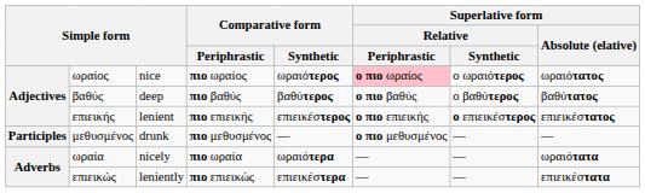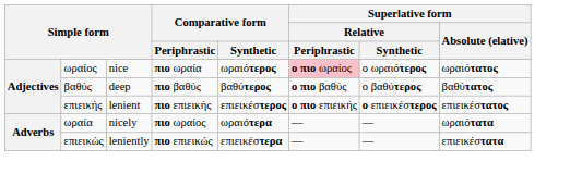 <table class="wikitable">
 <tr>
 <th colspan="3" rowspan="3">Simple form</th>
 <th colspan="2" rowspan="2">Comparative form</th>
 <th colspan="3" rowspan="1">Superlative form</th>
 </tr>
 <tr>
 <th colspan="2">Relative</th>
 <th colspan="1" rowspan="2">Absolute (elative)</th>
 </tr>
 <tr>
 <th colspan="1">Periphrastic</th>
 <th colspan="1">Synthetic</th>
 <th colspan="1">Periphrastic</th>
 <th colspan="1">Synthetic</th>
 </tr>
 <tr>
 <th rowspan="3">Adjectives</th>
 <td>ωραίος</td>
 <td>nice</td>
-<td><strong>πιο</strong> ωραίος</td>
+<td><strong>πιο</strong> ωραία</td>
 <td>ωραιό<strong>τερος</strong></td>
 <td style="background: pink;"><strong>ο πιο</strong> ωραίος</td>
 <td>ο ωραιό<strong>τερος</strong></td>
 <td>ωραιό<strong>τατος</strong></td>
 </tr>
 <tr>
 <td>βαθύς</td>
 <td>deep</td>
 <td><strong>πιο</strong> βαθύς</td>
 <td>βαθύ<strong>τερος</strong></td>
 <td><strong>ο πιο</strong> βαθύς</td>
 <td>ο βαθύ<strong>τερος</strong></td>
 <td>βαθύ<strong>τατος</strong></td>
 </tr>
 <tr>
 <td>επιεικής</td>
 <td>lenient</td>
 <td><strong>πιο</strong> επιεικής</td>
 <td>επιεικέσ<strong>τερος</strong></td>
 <td><strong>ο πιο</strong> επιεικής</td>
 <td><strong>ο</strong> επιεικέσ<strong>τερος</strong></td>
 <td>επιεικέσ<strong>τατος</strong></td>
 </tr>
 <tr>
-<th rowspan="1">Participles</th>
-<td>μεθυσμένος</td>
-<td>drunk</td>
-<td><strong>πιο</strong> μεθυσμένος</td>
-<td>—</td>
-<td><strong>ο πιο</strong> μεθυσμένος</td>
-<td>—</td>
-<td>—</td>
-</tr>
-<tr>
 <th rowspan="2">Adverbs</th>
 <td>ωραία</td>
 <td>nicely</td>
-<td><strong>πιο</strong> ωραία</td>
+<td><strong>πιο</strong> ωραίος</td>
 <td>ωραιό<strong>τερα</strong></td>
 <td>—</td>
 <td>—</td>
 <td>ωραιό<strong>τατα</strong></td>
 </tr>
 <tr>
 <td>επιεικώς</td>
 <td>leniently</td>
 <td><strong>πιο</strong> επιεικώς</td>
 <td>επιεικέσ<strong>τερα</strong></td>
 <td>—</td>
 <td>—</td>
 <td>επιεικέσ<strong>τατα</strong></td>
 </tr>
 </table>
